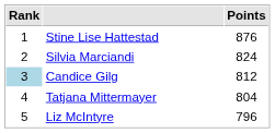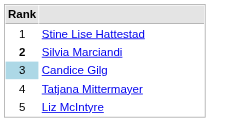 <table cellspacing="1" cellpadding="3" style="border:1px solid #AAAAAA;font-size:90%">
 <tr bgcolor="#E4E4E4">
 <th style="border-bottom:1px solid #AAAAAA" width=10>Rank</th>
 <th style="border-bottom:1px solid #AAAAAA" width=200></th>
-<th style="border-bottom:1px solid #AAAAAA" width=20>Points</th>
 </tr>
 <tr>
 <td align="center">1</td>
 <td> <a href='#'>Stine Lise Hattestad</a></td>
-<td align=center>876</td>
 </tr>
 <tr>
-<td align="center">2</td>
+<td align="center"><strong>2</strong></td>
 <td> <a href='#'>Silvia Marciandi</a></td>
-<td align=center>824</td>
 </tr>
 <tr>
 <td align="center" style="background: lightblue;">3</td>
 <td> <a href='#'>Candice Gilg</a></td>
-<td align=center>812</td>
 </tr>
 <tr>
 <td align="center">4</td>
 <td> <a href='#'>Tatjana Mittermayer</a></td>
-<td align=center>804</td>
 </tr>
 <tr>
 <td align="center">5</td>
 <td> <a href='#'>Liz McIntyre</a></td>
-<td align=center>796</td>
 </tr>
 </table>
